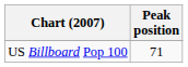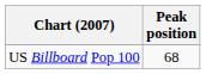 <table class="wikitable sortable">
 <tr>
 <th>Chart (2007)</th>
 <th>Peak<br>position</th>
 </tr>
 <tr>
 </tr>
 <tr>
 </tr>
 <tr>
 <td>US <em><a href='#'>Billboard</a></em> <a href='#'>Pop 100</a></td>
-<td align="center">71</td>
+<td align="center">68</td>
 </tr>
 </table>
